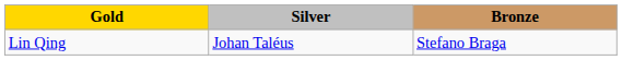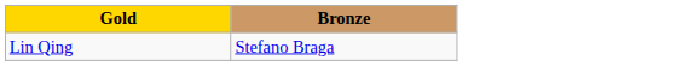 <table class="wikitable" style="text-align:left">
 <tr align="center">
 <td width=200 bgcolor=gold><strong>Gold</strong></td>
-<td width=200 bgcolor=silver><strong>Silver</strong></td>
 <td width=200 bgcolor=CC9966><strong>Bronze</strong></td>
 </tr>
 <tr>
 <td><a href='#'>Lin Qing</a><br></td>
-<td><a href='#'>Johan Taléus</a><br></td>
 <td><a href='#'>Stefano Braga</a><br></td>
 </tr>
 </table>
